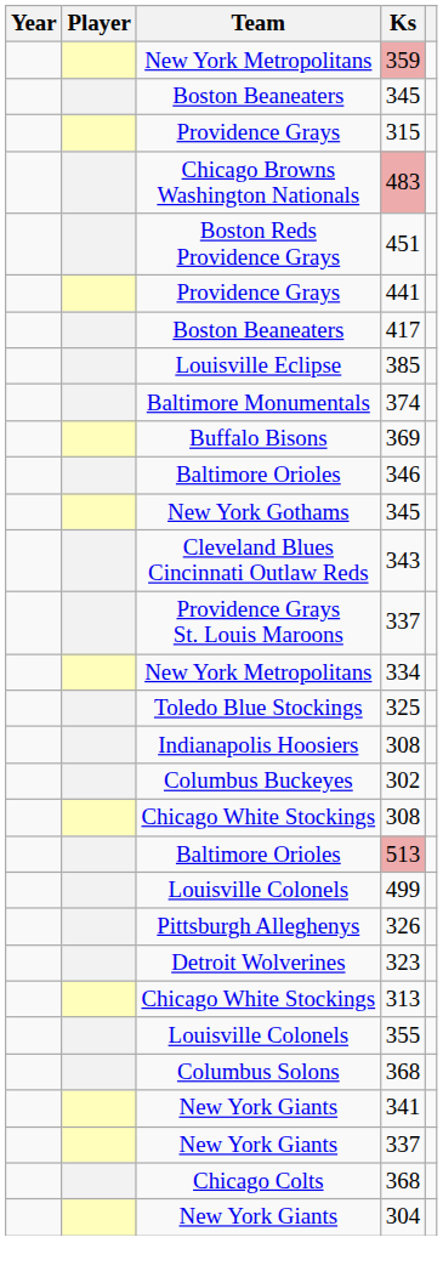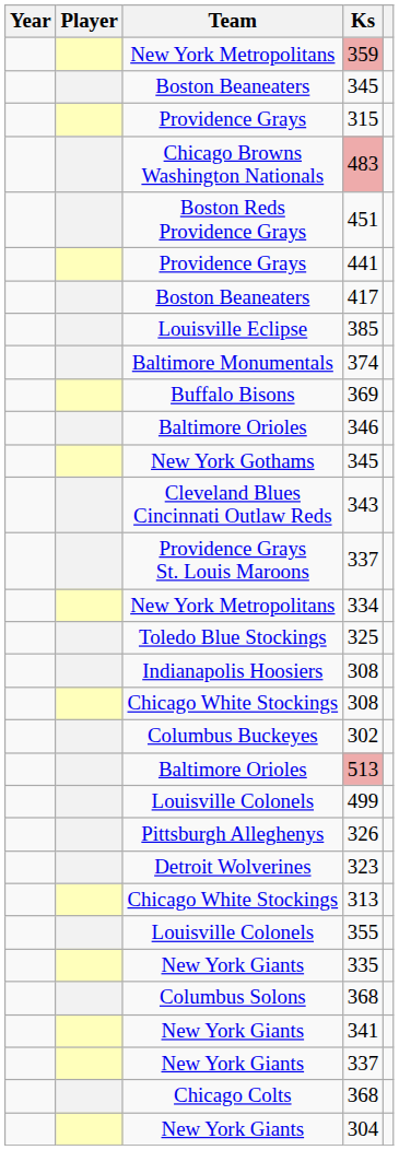 <table class="wikitable sortable plainrowheaders" style="text-align:center;">
 <tr>
 <th scope="col">Year</th>
 <th scope="col">Player</th>
 <th scope="col">Team</th>
 <th scope="col">Ks</th>
 <th scope="col" class="unsortable"></th>
 </tr>
 <tr>
 <td></td>
 <th scope="row" style="text-align:center; background-color: #ffffbb"></th>
 <td><a href='#'>New York Metropolitans</a></td>
 <td style="background-color:#eeabab;">359</td>
 <td></td>
 </tr>
 <tr>
 <td></td>
 <th scope="row" style="text-align:center;"></th>
 <td><a href='#'>Boston Beaneaters</a></td>
 <td>345</td>
 <td></td>
 </tr>
 <tr>
 <td></td>
 <th scope="row" style="text-align:center; background-color: #ffffbb"></th>
 <td><a href='#'>Providence Grays</a></td>
 <td>315</td>
 <td></td>
 </tr>
 <tr>
 <td></td>
 <th scope="row" style="text-align:center;"></th>
 <td><a href='#'>Chicago Browns</a><br><a href='#'>Washington Nationals</a></td>
 <td style="background-color:#eeabab;">483</td>
 <td></td>
 </tr>
 <tr>
 <td></td>
 <th scope="row" style="text-align:center;"></th>
 <td><a href='#'>Boston Reds</a><br><a href='#'>Providence Grays</a></td>
 <td>451</td>
 <td></td>
 </tr>
 <tr>
 <td></td>
 <th scope="row" style="text-align:center; background-color: #ffffbb"> </th>
 <td><a href='#'>Providence Grays</a></td>
 <td>441</td>
 <td></td>
 </tr>
 <tr>
 <td></td>
 <th scope="row" style="text-align:center;"></th>
 <td><a href='#'>Boston Beaneaters</a></td>
 <td>417</td>
 <td></td>
 </tr>
 <tr>
 <td></td>
 <th scope="row" style="text-align:center;"></th>
 <td><a href='#'>Louisville Eclipse</a></td>
 <td>385</td>
 <td></td>
 </tr>
 <tr>
 <td></td>
 <th scope="row" style="text-align:center;"></th>
 <td><a href='#'>Baltimore Monumentals</a></td>
 <td>374</td>
 <td></td>
 </tr>
 <tr>
 <td></td>
 <th scope="row" style="text-align:center; background-color: #ffffbb"></th>
 <td><a href='#'>Buffalo Bisons</a></td>
 <td>369</td>
 <td></td>
 </tr>
 <tr>
 <td></td>
 <th scope="row" style="text-align:center"></th>
 <td><a href='#'>Baltimore Orioles</a></td>
 <td>346</td>
 <td></td>
 </tr>
 <tr>
 <td></td>
 <th scope="row" style="text-align:center; background-color: #ffffbb"></th>
 <td><a href='#'>New York Gothams</a></td>
 <td>345</td>
 <td></td>
 </tr>
 <tr>
 <td></td>
 <th scope="row" style="text-align:center"></th>
 <td><a href='#'>Cleveland Blues</a><br><a href='#'>Cincinnati Outlaw Reds</a></td>
 <td>343</td>
 <td></td>
 </tr>
 <tr>
 <td></td>
 <th scope="row" style="text-align:center"></th>
 <td><a href='#'>Providence Grays</a><br><a href='#'>St. Louis Maroons</a></td>
 <td>337</td>
 <td></td>
 </tr>
 <tr>
 <td></td>
 <th scope="row" style="text-align:center; background-color: #ffffbb"> </th>
 <td><a href='#'>New York Metropolitans</a></td>
 <td>334</td>
 <td></td>
 </tr>
 <tr>
 <td></td>
 <th scope="row" style="text-align:center"></th>
 <td><a href='#'>Toledo Blue Stockings</a></td>
 <td>325</td>
 <td></td>
 </tr>
 <tr>
 <td></td>
 <th scope="row" style="text-align:center"></th>
 <td><a href='#'>Indianapolis Hoosiers</a></td>
 <td>308</td>
 <td></td>
 </tr>
 <tr>
 <td></td>
-<th scope="row" style="text-align:center"></th>
-<td><a href='#'>Columbus Buckeyes</a></td>
-<td>302</td>
+<th scope="row" style="text-align:center; background-color: #ffffbb"></th>
+<td><a href='#'>Chicago White Stockings</a></td>
+<td>308</td>
 <td></td>
 </tr>
 <tr>
 <td></td>
-<th scope="row" style="text-align:center; background-color: #ffffbb"></th>
-<td><a href='#'>Chicago White Stockings</a></td>
-<td>308</td>
+<th scope="row" style="text-align:center"></th>
+<td><a href='#'>Columbus Buckeyes</a></td>
+<td>302</td>
 <td></td>
 </tr>
 <tr>
 <td></td>
 <th scope="row" style="text-align:center;"></th>
 <td><a href='#'>Baltimore Orioles</a></td>
 <td style="background-color:#eeabab;">513</td>
 <td></td>
 </tr>
 <tr>
 <td></td>
 <th scope="row" style="text-align:center;"></th>
 <td><a href='#'>Louisville Colonels</a></td>
 <td>499</td>
 <td></td>
 </tr>
 <tr>
 <td></td>
 <th scope="row" style="text-align:center"> </th>
 <td><a href='#'>Pittsburgh Alleghenys</a></td>
 <td>326</td>
 <td></td>
 </tr>
 <tr>
 <td></td>
 <th scope="row" style="text-align:center"></th>
 <td><a href='#'>Detroit Wolverines</a></td>
 <td>323</td>
 <td></td>
 </tr>
 <tr>
 <td></td>
 <th scope="row" style="text-align:center; background-color: #ffffbb"> </th>
 <td><a href='#'>Chicago White Stockings</a></td>
 <td>313</td>
 <td></td>
 </tr>
 <tr>
 <td></td>
 <th scope="row" style="text-align:center;"> </th>
 <td><a href='#'>Louisville Colonels</a></td>
 <td>355</td>
 <td></td>
 </tr>
 <tr>
 <td></td>
+<th scope="row" style="text-align:center; background-color: #ffffbb"> </th>
+<td><a href='#'>New York Giants</a></td>
+<td>335</td>
+<td></td>
+</tr>
+<tr>
+<td></td>
 <th scope="row" style="text-align:center;"></th>
 <td><a href='#'>Columbus Solons</a></td>
 <td>368</td>
 <td></td>
 </tr>
 <tr>
 <td></td>
 <th scope="row" style="text-align:center; background-color: #ffffbb"></th>
 <td><a href='#'>New York Giants</a></td>
 <td>341</td>
 <td></td>
 </tr>
 <tr>
 <td></td>
 <th scope="row" style="text-align:center; background-color: #ffffbb"> </th>
 <td><a href='#'>New York Giants</a></td>
 <td>337</td>
 <td></td>
 </tr>
 <tr>
 <td></td>
 <th scope="row" style="text-align:center;"></th>
 <td><a href='#'>Chicago Colts</a></td>
 <td>368</td>
 <td></td>
 </tr>
 <tr>
 <td></td>
 <th scope="row" style="text-align:center; background-color: #ffffbb"> </th>
 <td><a href='#'>New York Giants</a></td>
 <td>304</td>
 <td></td>
 </tr>
 </table>
